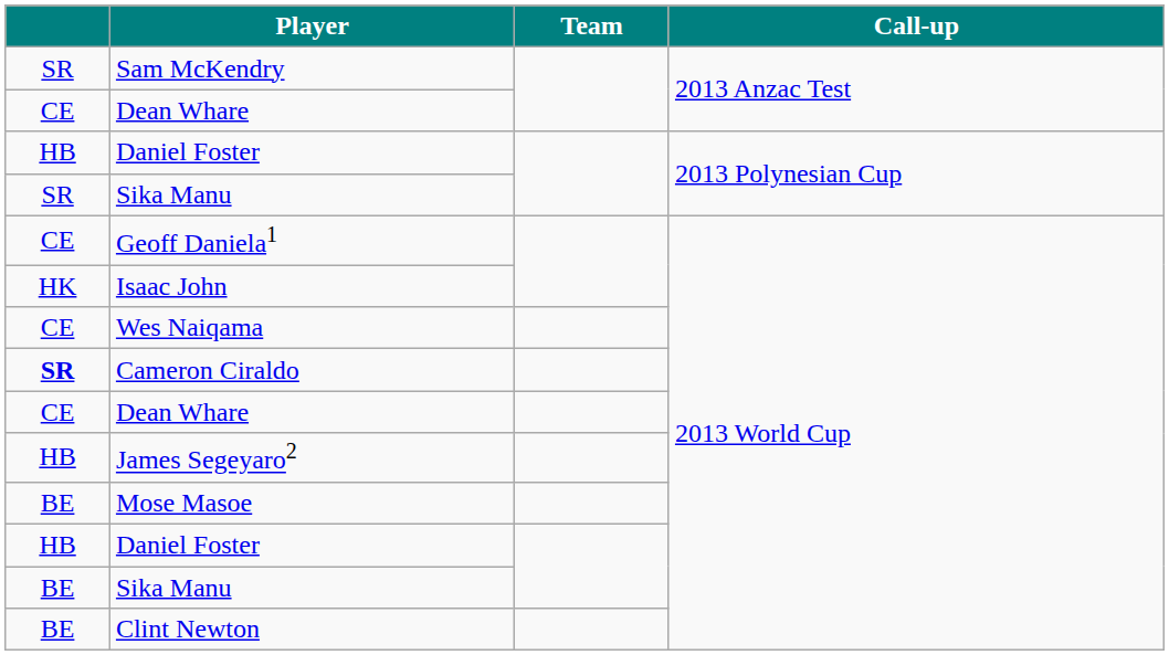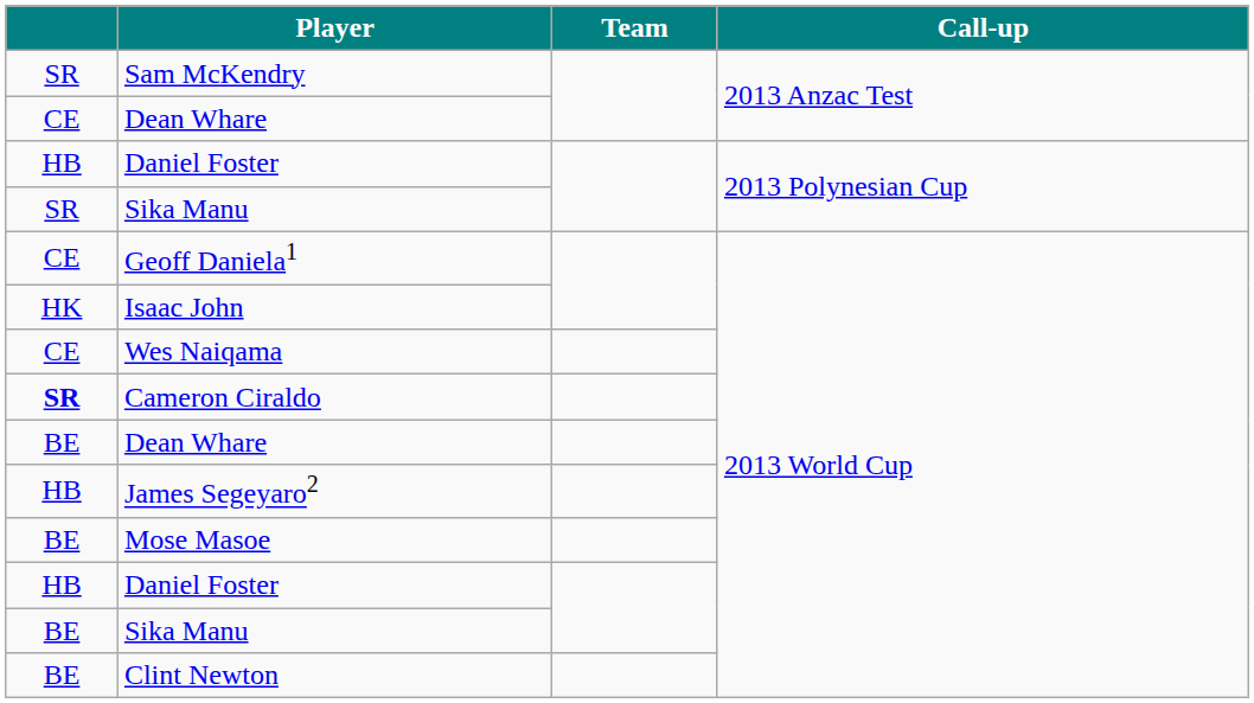 <table class="wikitable sortable" style="width:700px;">
 <tr style="background:#bdb76b;">
 </tr>
 <tr bgcolor=#bdb76b>
 <th style="background:teal; color:white; text-align:center;"></th>
 <th style="background:teal; color:white; text-align:center;">Player</th>
 <th style="background:teal; color:white; text-align:center;">Team</th>
 <th style="background:teal; color:white; text-align:center;">Call-up</th>
 </tr>
 <tr>
 <td style="text-align:center"><a href='#'>SR</a></td>
 <td><a href='#'>Sam McKendry</a></td>
 <td rowspan="2"></td>
 <td rowspan="2"><a href='#'>2013 Anzac Test</a></td>
 </tr>
 <tr>
 <td style="text-align:center"><a href='#'>CE</a></td>
 <td><a href='#'>Dean Whare</a></td>
 </tr>
 <tr>
 <td style="text-align:center"><a href='#'>HB</a></td>
 <td><a href='#'>Daniel Foster</a></td>
 <td rowspan="2"></td>
 <td rowspan="2"><a href='#'>2013 Polynesian Cup</a></td>
 </tr>
 <tr>
 <td style="text-align:center"><a href='#'>SR</a></td>
 <td><a href='#'>Sika Manu</a></td>
 </tr>
 <tr>
 <td style="text-align:center"><a href='#'>CE</a></td>
 <td><a href='#'>Geoff Daniela</a><sup>1</sup></td>
 <td rowspan="2"></td>
 <td rowspan="10"><a href='#'>2013 World Cup</a></td>
 </tr>
 <tr>
 <td style="text-align:center"><a href='#'>HK</a></td>
 <td><a href='#'>Isaac John</a></td>
 </tr>
 <tr>
 <td style="text-align:center"><a href='#'>CE</a></td>
 <td><a href='#'>Wes Naiqama</a></td>
 <td></td>
 </tr>
 <tr>
 <td style="text-align:center"><strong><a href='#'>SR</a></strong></td>
 <td><a href='#'>Cameron Ciraldo</a></td>
 <td></td>
 </tr>
 <tr>
-<td style="text-align:center"><a href='#'>CE</a></td>
+<td style="text-align:center"><a href='#'>BE</a></td>
 <td><a href='#'>Dean Whare</a></td>
 <td></td>
 </tr>
 <tr>
 <td style="text-align:center"><a href='#'>HB</a></td>
 <td><a href='#'>James Segeyaro</a><sup>2</sup></td>
 <td></td>
 </tr>
 <tr>
 <td style="text-align:center"><a href='#'>BE</a></td>
 <td><a href='#'>Mose Masoe</a></td>
 <td></td>
 </tr>
 <tr>
 <td style="text-align:center"><a href='#'>HB</a></td>
 <td><a href='#'>Daniel Foster</a></td>
 <td rowspan="2"></td>
 </tr>
 <tr>
 <td style="text-align:center"><a href='#'>BE</a></td>
 <td><a href='#'>Sika Manu</a></td>
 </tr>
 <tr>
 <td style="text-align:center"><a href='#'>BE</a></td>
 <td><a href='#'>Clint Newton</a></td>
 <td></td>
 </tr>
 </table>
